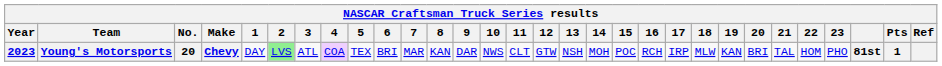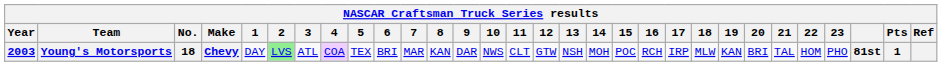 <table class="wikitable" style="text-align:center; font-size:75%">
 <tr>
 <th colspan=30><a href='#'>NASCAR Craftsman Truck Series</a> results</th>
 </tr>
 <tr>
 <th>Year</th>
 <th>Team</th>
 <th>No.</th>
 <th>Make</th>
 <th>1</th>
 <th>2</th>
 <th>3</th>
 <th>4</th>
 <th>5</th>
 <th>6</th>
 <th>7</th>
 <th>8</th>
 <th>9</th>
 <th>10</th>
 <th>11</th>
 <th>12</th>
 <th>13</th>
 <th>14</th>
 <th>15</th>
 <th>16</th>
 <th>17</th>
 <th>18</th>
 <th>19</th>
 <th>20</th>
 <th>21</th>
 <th>22</th>
 <th>23</th>
 <th></th>
 <th>Pts</th>
 <th>Ref</th>
 </tr>
 <tr>
-<th><a href='#'>2023</a></th>
+<th><a href='#'>2003</a></th>
 <th nowrap><a href='#'>Young's Motorsports</a></th>
-<th>20</th>
+<th>18</th>
 <th><a href='#'>Chevy</a></th>
 <td><a href='#'>DAY</a></td>
 <td style="background: lightgreen;"><a href='#'>LVS</a></td>
 <td><a href='#'>ATL</a></td>
 <td style="background:#EFCFFF;"><a href='#'>COA</a><br></td>
 <td><a href='#'>TEX</a></td>
 <td><a href='#'>BRI</a></td>
 <td><a href='#'>MAR</a></td>
 <td><a href='#'>KAN</a></td>
 <td><a href='#'>DAR</a></td>
 <td><a href='#'>NWS</a></td>
 <td><a href='#'>CLT</a></td>
 <td><a href='#'>GTW</a></td>
 <td><a href='#'>NSH</a></td>
 <td><a href='#'>MOH</a></td>
 <td><a href='#'>POC</a></td>
 <td><a href='#'>RCH</a></td>
 <td><a href='#'>IRP</a></td>
 <td><a href='#'>MLW</a></td>
 <td><a href='#'>KAN</a></td>
 <td><a href='#'>BRI</a></td>
 <td><a href='#'>TAL</a></td>
 <td><a href='#'>HOM</a></td>
 <td><a href='#'>PHO</a></td>
 <th>81st</th>
 <th>1</th>
 <th></th>
 </tr>
 </table>
